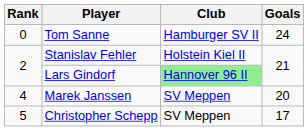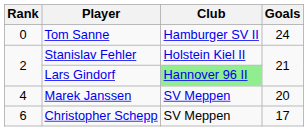 <table class="wikitable" style="text-align:center">
 <tr>
 <th>Rank</th>
 <th>Player</th>
 <th>Club</th>
 <th>Goals</th>
 </tr>
 <tr>
 <td>0</td>
 <td align="left"> <a href='#'>Tom Sanne</a></td>
 <td align="left"><a href='#'>Hamburger SV II</a></td>
 <td>24</td>
 </tr>
 <tr>
 <td rowspan=2>2</td>
 <td align="left"> <a href='#'>Stanislav Fehler</a></td>
 <td align="left"><a href='#'>Holstein Kiel II</a></td>
 <td rowspan=2>21</td>
 </tr>
 <tr>
 <td align="left"> <a href='#'>Lars Gindorf</a></td>
 <td align="left" style="background: lightgreen;"><a href='#'>Hannover 96 II</a></td>
 </tr>
 <tr>
 <td>4</td>
 <td align="left"> <a href='#'>Marek Janssen</a></td>
 <td align="left"><a href='#'>SV Meppen</a></td>
 <td>20</td>
 </tr>
 <tr>
-<td>5</td>
+<td>6</td>
 <td align="left"> <a href='#'>Christopher Schepp</a></td>
 <td align="left">SV Meppen</td>
 <td>17</td>
 </tr>
 </table>
